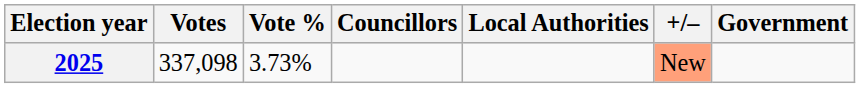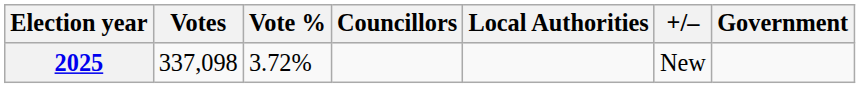 <table class="sortable wikitable">
 <tr>
 <th>Election year</th>
 <th>Votes</th>
 <th>Vote %</th>
 <th>Councillors</th>
 <th>Local Authorities</th>
 <th>+/–</th>
 <th>Government</th>
 </tr>
 <tr>
 <th><a href='#'>2025</a></th>
 <td>337,098</td>
-<td>3.73%</td>
+<td>3.72%</td>
 <td></td>
 <td></td>
-<td style="background: lightsalmon;">New</td>
+<td>New</td>
 <td></td>
 </tr>
 </table>
